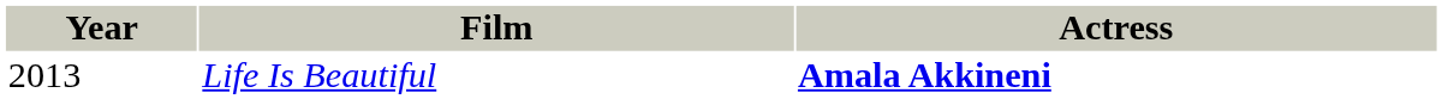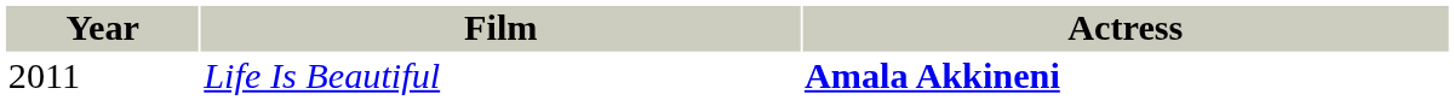 <table cellspacing="1" cellpadding="1" border="0" style="width:50%;">
 <tr style="background:#ccccbf;">
 <th>Year</th>
 <th>Film</th>
 <th>Actress</th>
 </tr>
 <tr>
-<td>2013</td>
+<td>2011</td>
 <td><em><a href='#'>Life Is Beautiful</a></em></td>
 <td><strong><a href='#'>Amala Akkineni</a></strong></td>
 </tr>
 <tr style="background:#f0f0f0;">
 </tr>
 </table>
